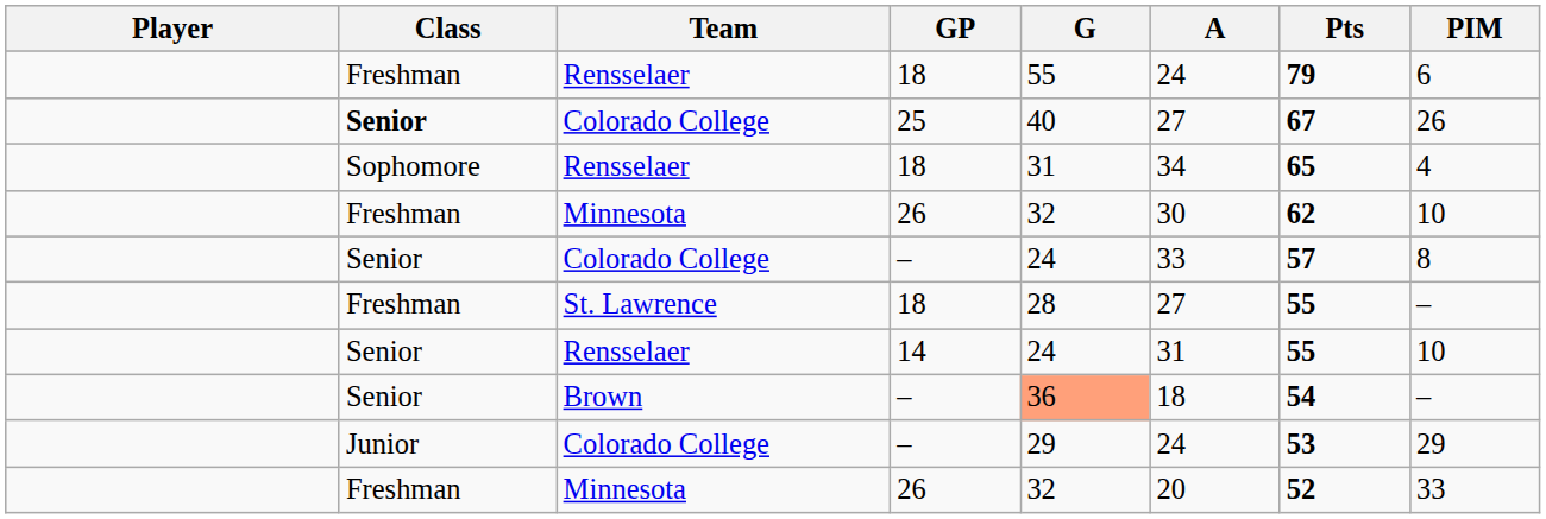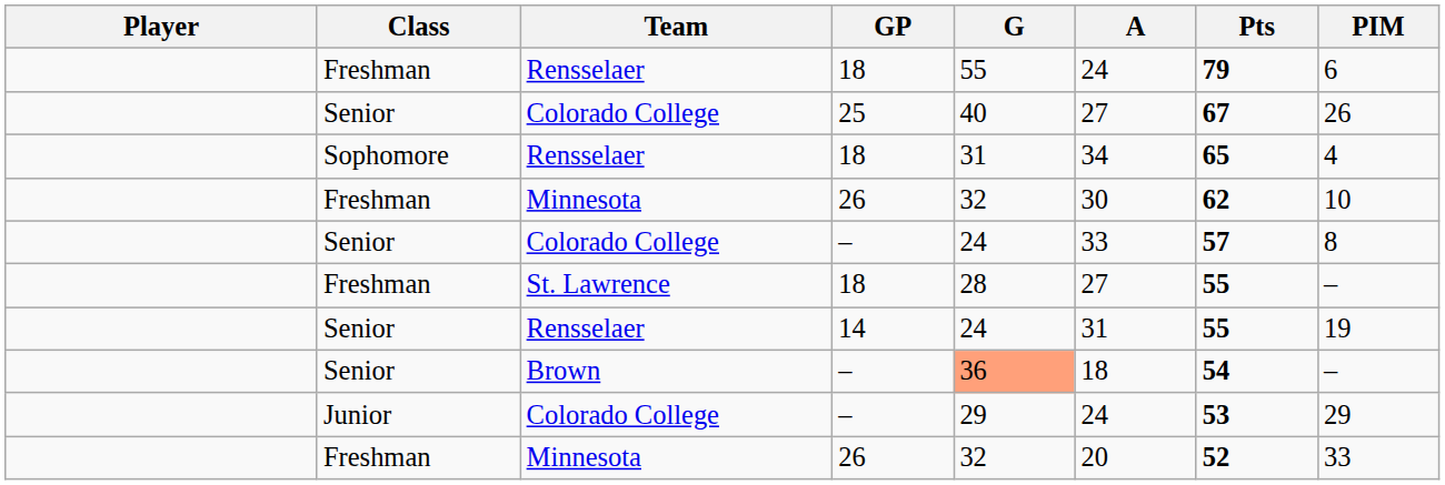 <table class="wikitable sortable">
 <tr>
 <th style="width: 11em;">Player</th>
 <th style="width: 7em;">Class</th>
 <th style="width: 11em;">Team</th>
 <th style="width: 4em;">GP</th>
 <th style="width: 4em;">G</th>
 <th style="width: 4em;">A</th>
 <th style="width: 4em;">Pts</th>
 <th style="width: 4em;">PIM</th>
 </tr>
 <tr>
 <td></td>
 <td>Freshman</td>
 <td><a href='#'>Rensselaer</a></td>
 <td>18</td>
 <td>55</td>
 <td>24</td>
 <td><strong>79</strong></td>
 <td>6</td>
 </tr>
 <tr>
 <td></td>
-<td><strong>Senior</strong></td>
+<td>Senior</td>
 <td><a href='#'>Colorado College</a></td>
 <td>25</td>
 <td>40</td>
 <td>27</td>
 <td><strong>67</strong></td>
 <td>26</td>
 </tr>
 <tr>
 <td></td>
 <td>Sophomore</td>
 <td><a href='#'>Rensselaer</a></td>
 <td>18</td>
 <td>31</td>
 <td>34</td>
 <td><strong>65</strong></td>
 <td>4</td>
 </tr>
 <tr>
 <td></td>
 <td>Freshman</td>
 <td><a href='#'>Minnesota</a></td>
 <td>26</td>
 <td>32</td>
 <td>30</td>
 <td><strong>62</strong></td>
 <td>10</td>
 </tr>
 <tr>
 <td></td>
 <td>Senior</td>
 <td><a href='#'>Colorado College</a></td>
 <td>–</td>
 <td>24</td>
 <td>33</td>
 <td><strong>57</strong></td>
 <td>8</td>
 </tr>
 <tr>
 <td></td>
 <td>Freshman</td>
 <td><a href='#'>St. Lawrence</a></td>
 <td>18</td>
 <td>28</td>
 <td>27</td>
 <td><strong>55</strong></td>
 <td>–</td>
 </tr>
 <tr>
 <td></td>
 <td>Senior</td>
 <td><a href='#'>Rensselaer</a></td>
 <td>14</td>
 <td>24</td>
 <td>31</td>
 <td><strong>55</strong></td>
-<td>10</td>
+<td>19</td>
 </tr>
 <tr>
 <td></td>
 <td>Senior</td>
 <td><a href='#'>Brown</a></td>
 <td>–</td>
 <td style="background: lightsalmon;">36</td>
 <td>18</td>
 <td><strong>54</strong></td>
 <td>–</td>
 </tr>
 <tr>
 <td></td>
 <td>Junior</td>
 <td><a href='#'>Colorado College</a></td>
 <td>–</td>
 <td>29</td>
 <td>24</td>
 <td><strong>53</strong></td>
 <td>29</td>
 </tr>
 <tr>
 <td></td>
 <td>Freshman</td>
 <td><a href='#'>Minnesota</a></td>
 <td>26</td>
 <td>32</td>
 <td>20</td>
 <td><strong>52</strong></td>
 <td>33</td>
 </tr>
 </table>
